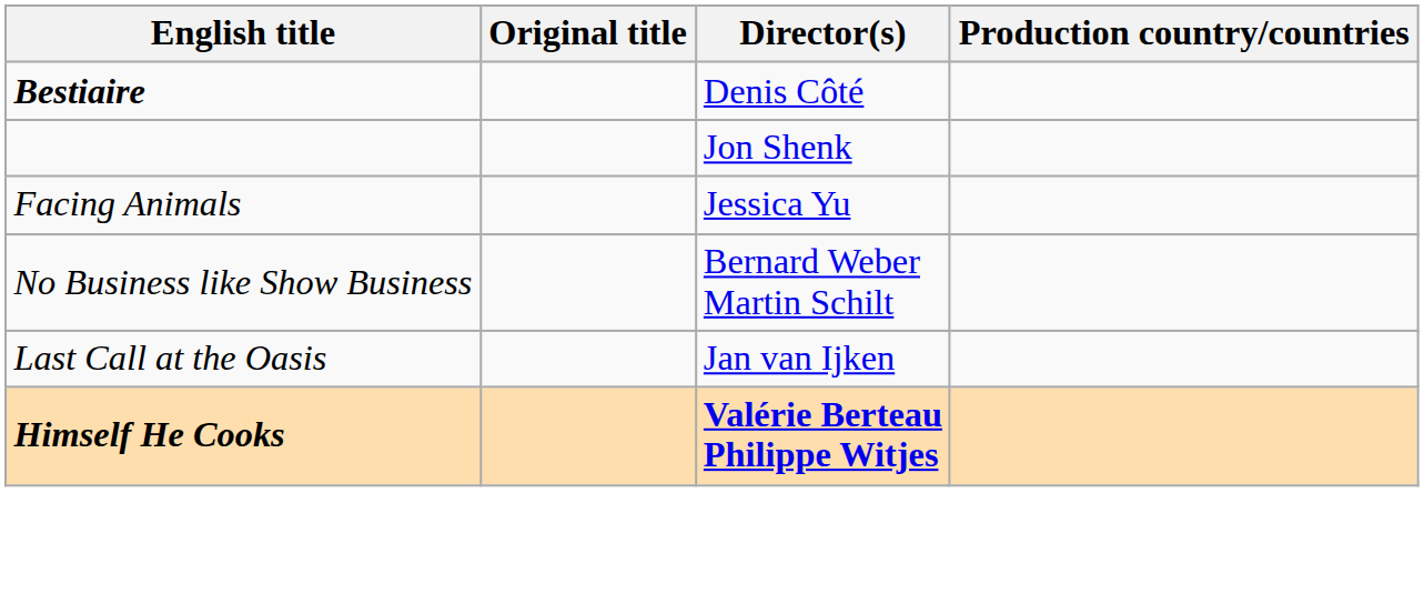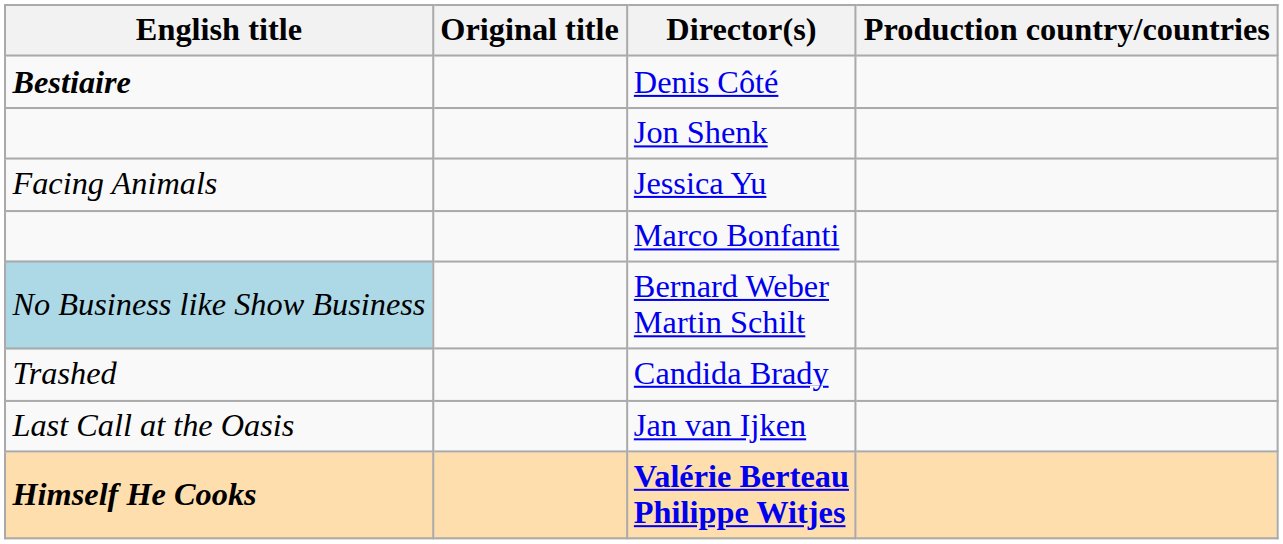 <table class="sortable wikitable">
 <tr>
 <th>English title</th>
 <th>Original title</th>
 <th>Director(s)</th>
 <th>Production country/countries</th>
 </tr>
 <tr>
 <td><strong><em>Bestiaire</em></strong></td>
 <td></td>
 <td><a href='#'>Denis Côté</a></td>
 <td><br></td>
 </tr>
 <tr>
 <td></td>
 <td></td>
 <td><a href='#'>Jon Shenk</a></td>
 <td></td>
 </tr>
 <tr>
 <td><em>Facing Animals</em></td>
 <td></td>
 <td><a href='#'>Jessica Yu</a></td>
 <td></td>
 </tr>
 <tr>
-<td><em>No Business like Show Business</em></td>
+<td></td>
+<td></td>
+<td><a href='#'>Marco Bonfanti</a></td>
+<td></td>
+</tr>
+<tr>
+<td style="background: lightblue;"><em>No Business like Show Business</em></td>
 <td><em></em></td>
 <td><a href='#'>Bernard Weber</a><br><a href='#'>Martin Schilt</a></td>
+<td></td>
+</tr>
+<tr>
+<td><em>Trashed</em></td>
+<td></td>
+<td><a href='#'>Candida Brady</a></td>
 <td></td>
 </tr>
 <tr>
 <td><em>Last Call at the Oasis</em></td>
 <td></td>
 <td><a href='#'>Jan van Ijken</a></td>
 <td></td>
 </tr>
 <tr style="background:#FFDEAD;">
 <td><strong><em>Himself He Cooks</em></strong></td>
 <td></td>
 <td><strong><a href='#'>Valérie Berteau</a></strong><br><strong><a href='#'>Philippe Witjes</a></strong></td>
 <td></td>
 </tr>
 </table>
